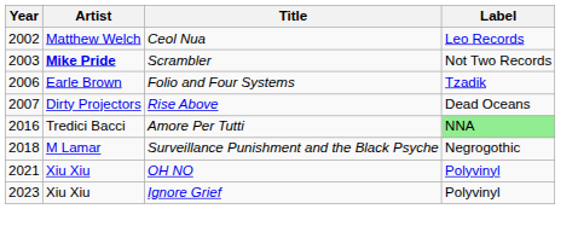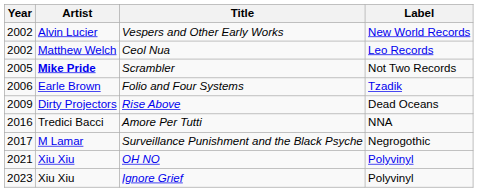 <table class="wikitable sortable">
 <tr>
 <th>Year</th>
 <th>Artist</th>
 <th>Title</th>
 <th>Label</th>
 </tr>
 <tr>
 <td>2002</td>
+<td><a href='#'>Alvin Lucier</a></td>
+<td><em>Vespers and Other Early Works</em></td>
+<td><a href='#'>New World Records</a></td>
+</tr>
+<tr>
+<td>2002</td>
 <td><a href='#'>Matthew Welch</a></td>
 <td><em>Ceol Nua</em></td>
 <td><a href='#'>Leo Records</a></td>
 </tr>
 <tr>
-<td>2003</td>
+<td>2005</td>
 <td><strong><a href='#'>Mike Pride</a></strong></td>
 <td><em>Scrambler</em></td>
 <td>Not Two Records</td>
 </tr>
 <tr>
 <td>2006</td>
 <td><a href='#'>Earle Brown</a></td>
 <td><em>Folio and Four Systems</em></td>
 <td><a href='#'>Tzadik</a></td>
 </tr>
 <tr>
-<td>2007</td>
+<td>2009</td>
 <td><a href='#'>Dirty Projectors</a></td>
 <td><em><a href='#'>Rise Above</a></em></td>
 <td>Dead Oceans</td>
 </tr>
 <tr>
 <td>2016</td>
 <td>Tredici Bacci</td>
 <td><em>Amore Per Tutti</em></td>
-<td style="background: lightgreen;">NNA</td>
+<td>NNA</td>
 </tr>
 <tr>
-<td>2018</td>
+<td>2017</td>
 <td><a href='#'>M Lamar</a></td>
 <td><em>Surveillance Punishment and the Black Psyche</em></td>
 <td>Negrogothic</td>
 </tr>
 <tr>
 <td>2021</td>
 <td><a href='#'>Xiu Xiu</a></td>
 <td><em><a href='#'>OH NO</a></em></td>
 <td><a href='#'>Polyvinyl</a></td>
 </tr>
 <tr>
 <td>2023</td>
 <td>Xiu Xiu</td>
 <td><em><a href='#'>Ignore Grief</a></em></td>
 <td>Polyvinyl</td>
 </tr>
 </table>
